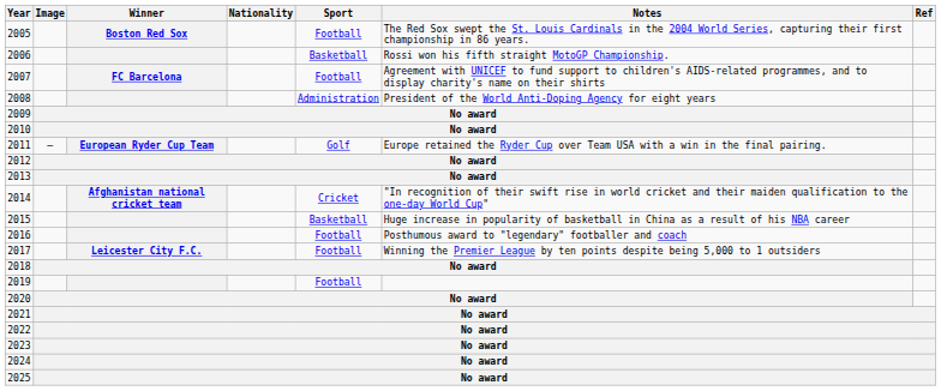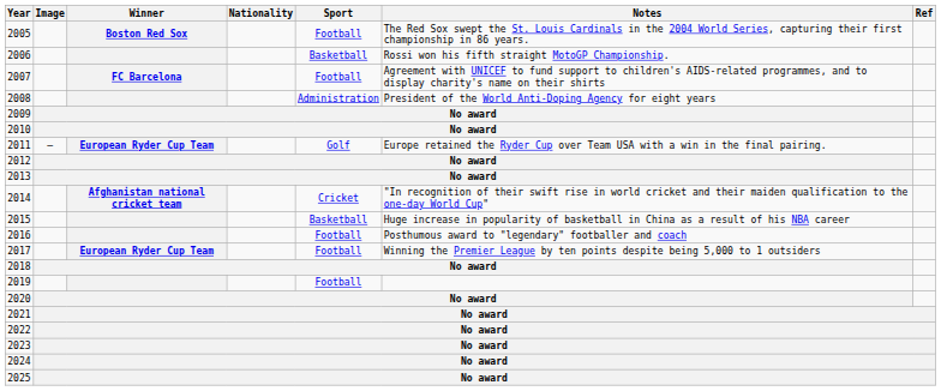 <table class="sortable wikitable plainrowheaders" style="text-align:center">
 <tr>
 <th scope=col>Year</th>
 <th scope=col class=unsortable>Image</th>
 <th scope=col>Winner</th>
 <th scope=col>Nationality</th>
 <th scope=col>Sport</th>
 <th scope=col class=unsortable>Notes</th>
 <th scope=col class=unsortable>Ref</th>
 </tr>
 <tr>
 <td>2005</td>
 <td></td>
 <th scope=row><a href='#'>Boston Red Sox</a></th>
 <td></td>
 <td><a href='#'>Football</a></td>
 <td align=left>The Red Sox swept the <a href='#'>St. Louis Cardinals</a> in the <a href='#'>2004 World Series</a>, capturing their first championship in 86 years.</td>
 <td></td>
 </tr>
 <tr>
 <td>2006</td>
 <td></td>
 <th scope=row></th>
 <td></td>
 <td><a href='#'>Basketball</a></td>
 <td align=left>Rossi won his fifth straight <a href='#'>MotoGP Championship</a>.</td>
 <td></td>
 </tr>
 <tr>
 <td>2007</td>
 <td></td>
 <th scope=row><a href='#'>FC Barcelona</a></th>
 <td></td>
 <td><a href='#'>Football</a></td>
 <td align=left>Agreement with <a href='#'>UNICEF</a> to fund support to children's AIDS-related programmes, and to display charity's name on their shirts</td>
 <td></td>
 </tr>
 <tr>
 <td>2008</td>
 <td></td>
 <th scope=row></th>
 <td></td>
 <td><a href='#'>Administration</a></td>
 <td align=left>President of the <a href='#'>World Anti-Doping Agency</a> for eight years</td>
 <td></td>
 </tr>
 <tr>
 <td>2009</td>
 <th colspan=5>No award</th>
 <td></td>
 </tr>
 <tr>
 <td>2010</td>
 <th colspan=5>No award</th>
 <td></td>
 </tr>
 <tr>
 <td>2011</td>
 <td>—</td>
 <th scope=row><a href='#'>European Ryder Cup Team</a></th>
 <td></td>
 <td><a href='#'>Golf</a></td>
 <td align=left>Europe retained the <a href='#'>Ryder Cup</a> over Team USA with a win in the final pairing.</td>
 <td></td>
 </tr>
 <tr>
 <td>2012</td>
 <th colspan=5>No award</th>
 <td></td>
 </tr>
 <tr>
 <td>2013</td>
 <th colspan=5>No award</th>
 <td></td>
 </tr>
 <tr>
 <td>2014</td>
 <td></td>
 <th scope=row><a href='#'>Afghanistan national cricket team</a></th>
 <td></td>
 <td><a href='#'>Cricket</a></td>
 <td align=left>"In recognition of their swift rise in world cricket and their maiden qualification to the <a href='#'>one-day World Cup</a>"</td>
 <td></td>
 </tr>
 <tr>
 <td>2015</td>
 <td></td>
 <th scope=row></th>
 <td></td>
 <td><a href='#'>Basketball</a></td>
 <td align=left>Huge increase in popularity of basketball in China as a result of his <a href='#'>NBA</a> career</td>
 <td></td>
 </tr>
 <tr>
 <td>2016</td>
 <td></td>
 <th scope=row> </th>
 <td></td>
 <td><a href='#'>Football</a></td>
 <td align=left>Posthumous award to "legendary" footballer and <a href='#'>coach</a></td>
 <td></td>
 </tr>
 <tr>
 <td>2017</td>
 <td></td>
-<th scope=row><a href='#'>Leicester City F.C.</a></th>
+<th scope=row><a href='#'>European Ryder Cup Team</a></th>
 <td></td>
 <td><a href='#'>Football</a></td>
 <td align=left>Winning the <a href='#'>Premier League</a> by ten points despite being 5,000 to 1 outsiders</td>
 <td></td>
 </tr>
 <tr>
 <td>2018</td>
 <th colspan=5>No award</th>
 <td></td>
 </tr>
 <tr>
 <td>2019</td>
 <td></td>
 <th scope=row></th>
 <td></td>
 <td><a href='#'>Football</a></td>
 <td align left></td>
 <td></td>
 </tr>
 <tr>
 <td>2020</td>
 <th colspan=5>No award</th>
 <td></td>
 </tr>
 <tr>
 <td>2021</td>
 <th colspan=6>No award</th>
 </tr>
 <tr>
 <td>2022</td>
 <th colspan=6>No award</th>
 </tr>
 <tr>
 <td>2023</td>
 <th colspan=6>No award</th>
 </tr>
 <tr>
 <td>2024</td>
 <th colspan=6>No award</th>
 </tr>
 <tr>
 <td>2025</td>
 <th colspan=6>No award</th>
 </tr>
 </table>
